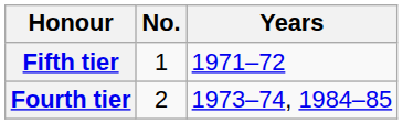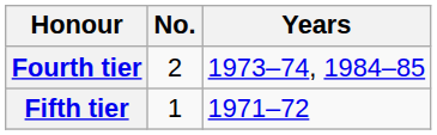 <table class="wikitable plainrowheaders">
 <tr>
 <th scope=col>Honour</th>
 <th scope=col>No.</th>
 <th scope=col>Years</th>
 </tr>
 <tr>
+<th scope=row><a href='#'>Fourth tier</a></th>
+<td align=center>2</td>
+<td><a href='#'>1973–74</a>, <a href='#'>1984–85</a></td>
+</tr>
+<tr>
 <th scope=row><a href='#'>Fifth tier</a></th>
 <td align=center>1</td>
 <td><a href='#'>1971–72</a></td>
 </tr>
-<tr>
-<th scope=row><a href='#'>Fourth tier</a></th>
-<td align=center>2</td>
-<td><a href='#'>1973–74</a>, <a href='#'>1984–85</a></td>
-</tr>
 </table>
